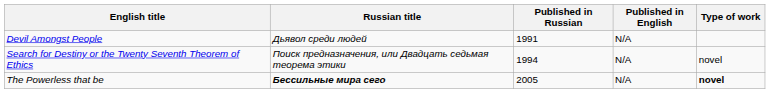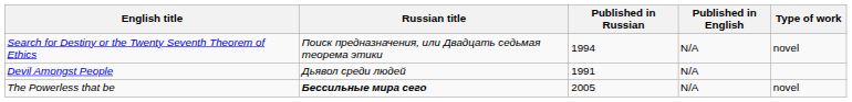 <table class="wikitable">
 <tr>
 <th style="width:35%;">English title</th>
 <th style="width:32%;">Russian title</th>
 <th style="width:13%;">Published in Russian</th>
 <th style="width:11%;">Published in English</th>
 <th style="width:9%;">Type of work</th>
 </tr>
 <tr>
+<td><em><a href='#'>Search for Destiny or the Twenty Seventh Theorem of Ethics</a></em></td>
+<td><em>Поиск предназначения, или Двадцать седьмая теорема этики</em></td>
+<td>1994</td>
+<td>N/A</td>
+<td>novel</td>
+</tr>
+<tr>
 <td><em><a href='#'>Devil Amongst People</a></em></td>
 <td><em>Дьявол среди людей</em></td>
 <td>1991</td>
 <td>N/A</td>
 <td></td>
 </tr>
 <tr>
-<td><em><a href='#'>Search for Destiny or the Twenty Seventh Theorem of Ethics</a></em></td>
-<td><em>Поиск предназначения, или Двадцать седьмая теорема этики</em></td>
-<td>1994</td>
-<td>N/A</td>
-<td>novel</td>
-</tr>
-<tr>
 <td><em>The Powerless that be</em></td>
 <td><strong><em>Бессильные мира сего</em></strong></td>
 <td>2005</td>
 <td>N/A</td>
-<td><strong>novel</strong></td>
+<td>novel</td>
 </tr>
 </table>
